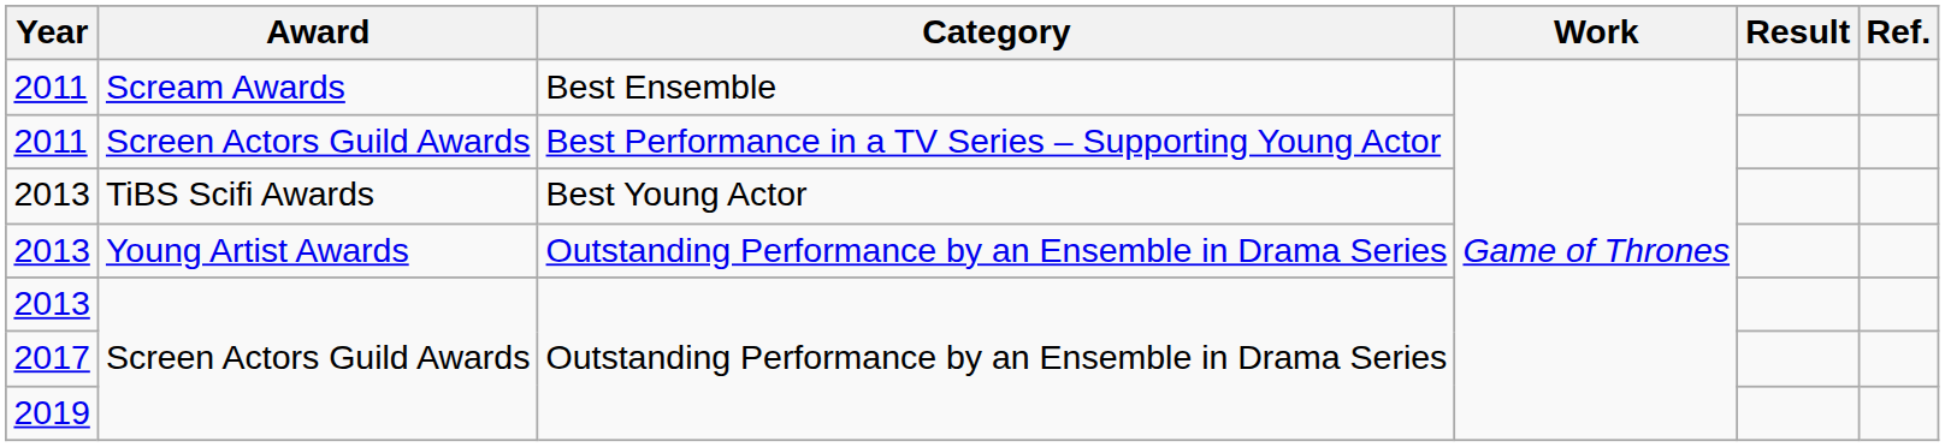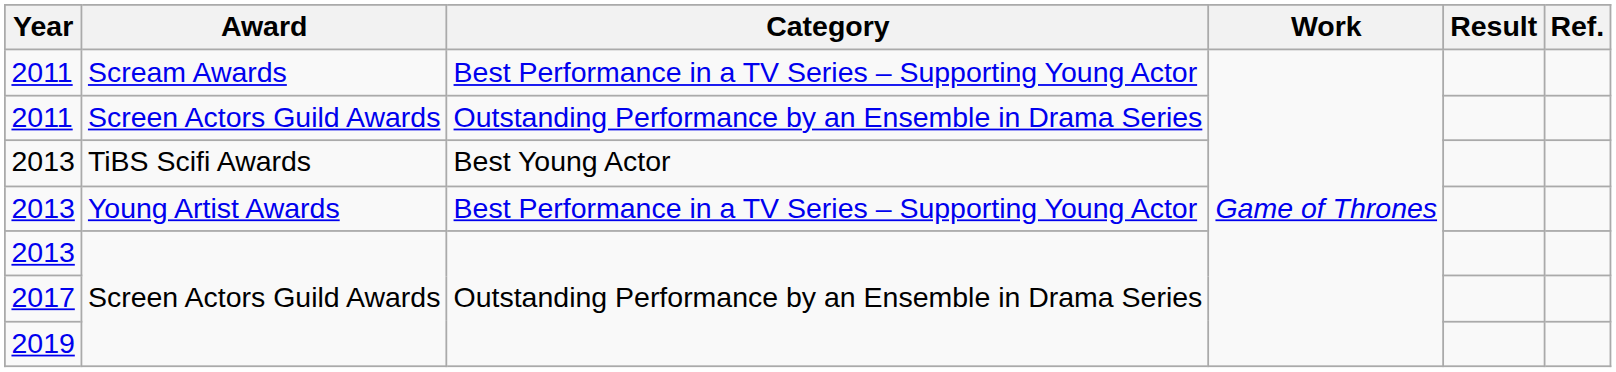 <table class="wikitable" rowspan=6">
 <tr>
 <th>Year</th>
 <th>Award</th>
 <th>Category</th>
 <th>Work</th>
 <th>Result</th>
 <th>Ref.</th>
 </tr>
 <tr>
 <td><a href='#'>2011</a></td>
 <td><a href='#'>Scream Awards</a></td>
-<td>Best Ensemble</td>
+<td><a href='#'>Best Performance in a TV Series – Supporting Young Actor</a></td>
 <td rowspan="7"><em><a href='#'>Game of Thrones</a></em></td>
 <td></td>
 <td></td>
 </tr>
 <tr>
 <td><a href='#'>2011</a></td>
 <td><a href='#'>Screen Actors Guild Awards</a></td>
-<td><a href='#'>Best Performance in a TV Series – Supporting Young Actor</a></td>
+<td><a href='#'>Outstanding Performance by an Ensemble in Drama Series</a></td>
 <td></td>
 <td></td>
 </tr>
 <tr>
 <td>2013</td>
 <td>TiBS Scifi Awards</td>
 <td>Best Young Actor</td>
 <td></td>
 <td></td>
 </tr>
 <tr>
 <td><a href='#'>2013</a></td>
 <td><a href='#'>Young Artist Awards</a></td>
-<td><a href='#'>Outstanding Performance by an Ensemble in Drama Series</a></td>
+<td><a href='#'>Best Performance in a TV Series – Supporting Young Actor</a></td>
 <td></td>
 <td></td>
 </tr>
 <tr>
 <td><a href='#'>2013</a></td>
 <td rowspan="3">Screen Actors Guild Awards</td>
 <td rowspan="3">Outstanding Performance by an Ensemble in Drama Series</td>
 <td></td>
 <td></td>
 </tr>
 <tr>
 <td><a href='#'>2017</a></td>
 <td></td>
 <td></td>
 </tr>
 <tr>
 <td><a href='#'>2019</a></td>
 <td></td>
 <td></td>
 </tr>
 </table>
